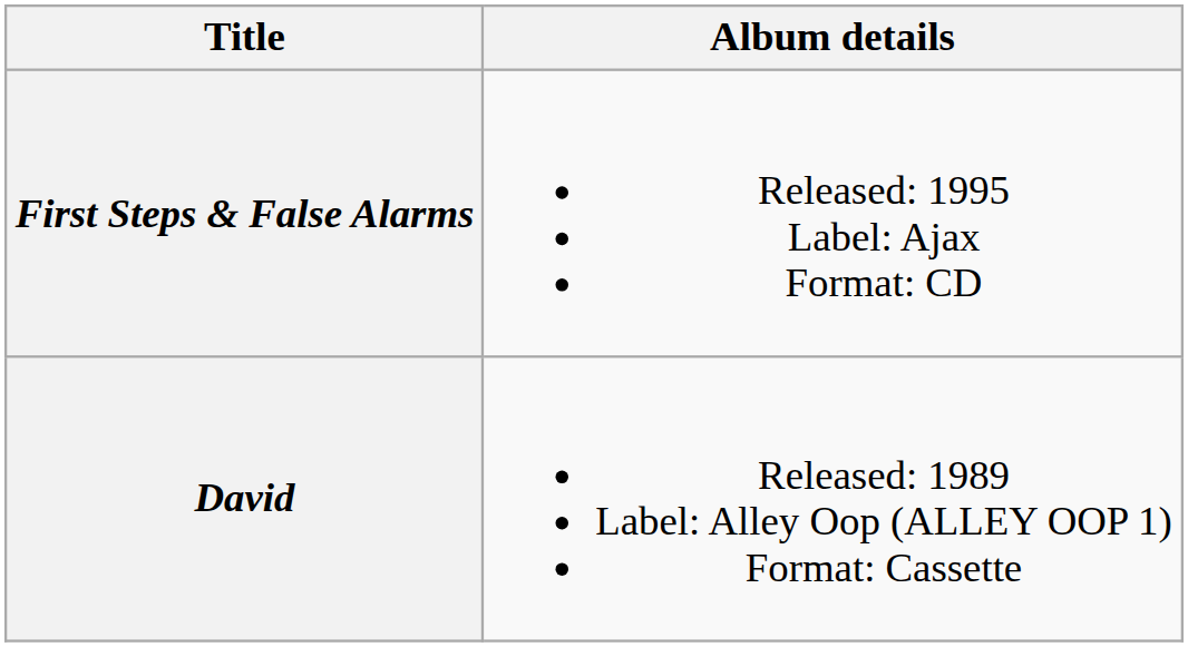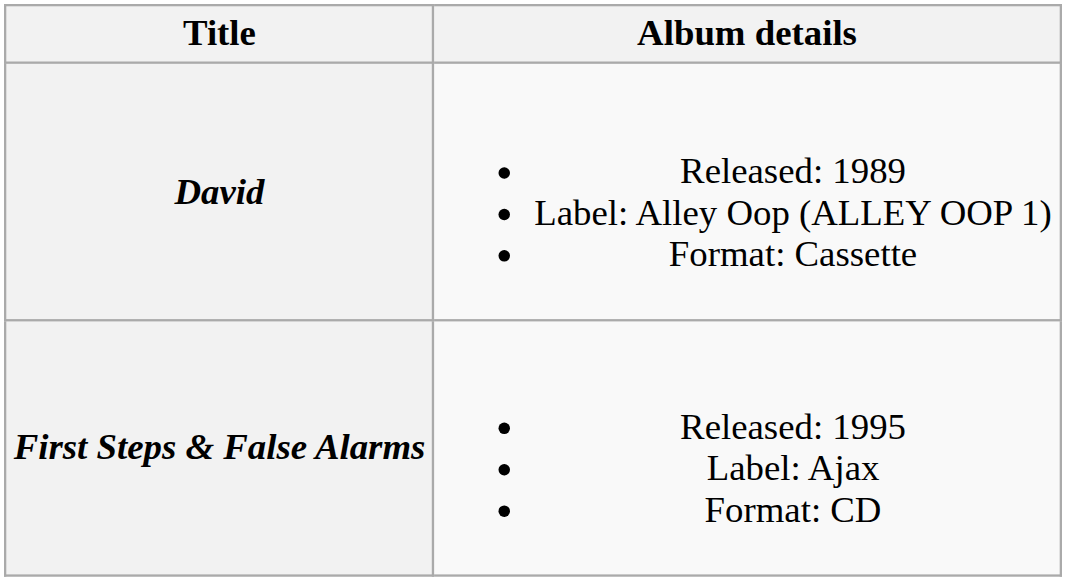 <table class="wikitable plainrowheaders" style="text-align:center;" border="1">
 <tr>
 <th>Title</th>
 <th>Album details</th>
 </tr>
 <tr>
+<th scope="row"><em>David</em></th>
+<td><br><ul><li>Released: 1989</li><li>Label: Alley Oop (ALLEY OOP 1)</li><li>Format: Cassette</li></ul></td>
+</tr>
+<tr>
 <th scope="row"><em>First Steps & False Alarms</em></th>
 <td><br><ul><li>Released: 1995</li><li>Label: Ajax</li><li>Format: CD</li></ul></td>
 </tr>
-<tr>
-<th scope="row"><em>David</em></th>
-<td><br><ul><li>Released: 1989</li><li>Label: Alley Oop (ALLEY OOP 1)</li><li>Format: Cassette</li></ul></td>
-</tr>
 </table>
